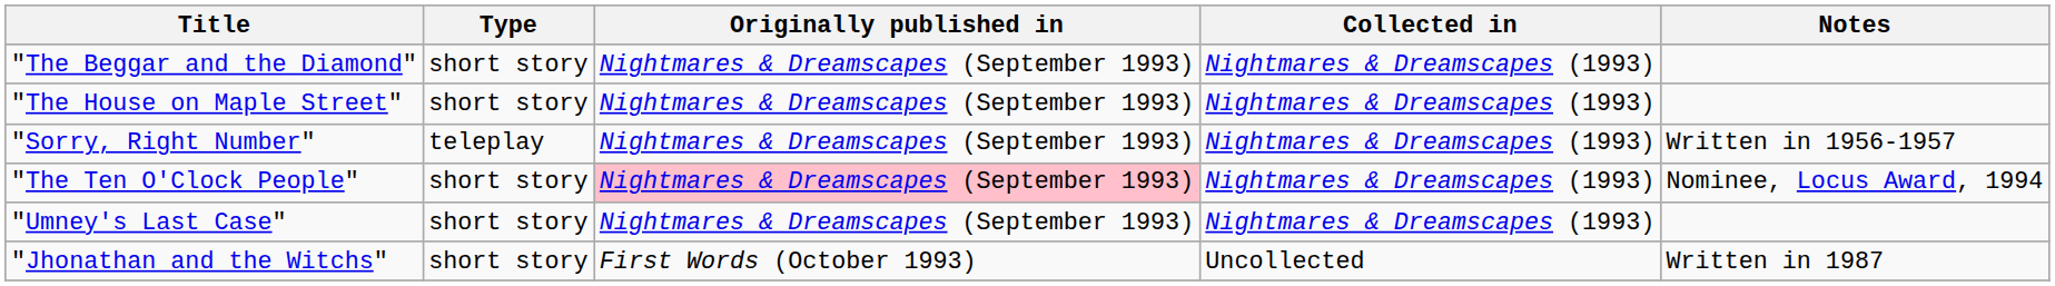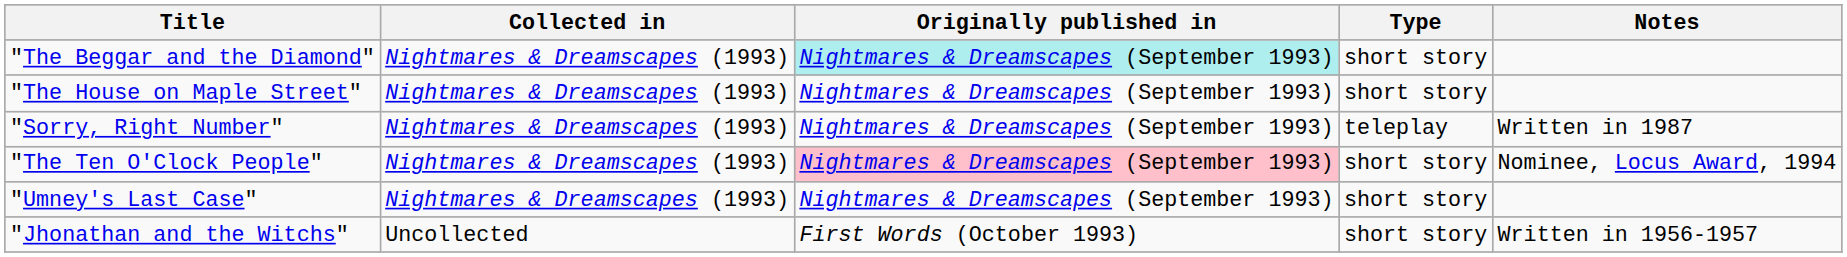 <table class="wikitable">
 <tr>
 <th>Title</th>
+<th>Collected in</th>
+<th>Originally published in</th>
 <th>Type</th>
-<th>Originally published in</th>
-<th>Collected in</th>
 <th>Notes</th>
 </tr>
 <tr>
 <td>"<a href='#'>The Beggar and the Diamond</a>"</td>
+<td><em><a href='#'>Nightmares & Dreamscapes</a></em> (1993)</td>
+<td style="background: paleturquoise;"><em><a href='#'>Nightmares & Dreamscapes</a></em> (September 1993)</td>
 <td>short story</td>
-<td><em><a href='#'>Nightmares & Dreamscapes</a></em> (September 1993)</td>
-<td><em><a href='#'>Nightmares & Dreamscapes</a></em> (1993)</td>
 <td></td>
 </tr>
 <tr>
 <td>"<a href='#'>The House on Maple Street</a>"</td>
+<td><em><a href='#'>Nightmares & Dreamscapes</a></em> (1993)</td>
+<td><em><a href='#'>Nightmares & Dreamscapes</a></em> (September 1993)</td>
 <td>short story</td>
-<td><em><a href='#'>Nightmares & Dreamscapes</a></em> (September 1993)</td>
-<td><em><a href='#'>Nightmares & Dreamscapes</a></em> (1993)</td>
 <td></td>
 </tr>
 <tr>
 <td>"<a href='#'>Sorry, Right Number</a>"</td>
+<td><em><a href='#'>Nightmares & Dreamscapes</a></em> (1993)</td>
+<td><em><a href='#'>Nightmares & Dreamscapes</a></em> (September 1993)</td>
 <td>teleplay</td>
-<td><em><a href='#'>Nightmares & Dreamscapes</a></em> (September 1993)</td>
-<td><em><a href='#'>Nightmares & Dreamscapes</a></em> (1993)</td>
-<td>Written in 1956-1957</td>
+<td>Written in 1987</td>
 </tr>
 <tr>
 <td>"<a href='#'>The Ten O'Clock People</a>"</td>
+<td><em><a href='#'>Nightmares & Dreamscapes</a></em> (1993)</td>
+<td style="background: pink;"><em><a href='#'>Nightmares & Dreamscapes</a></em> (September 1993)</td>
 <td>short story</td>
-<td style="background: pink;"><em><a href='#'>Nightmares & Dreamscapes</a></em> (September 1993)</td>
-<td><em><a href='#'>Nightmares & Dreamscapes</a></em> (1993)</td>
 <td>Nominee, <a href='#'>Locus Award</a>, 1994</td>
 </tr>
 <tr>
 <td>"<a href='#'>Umney's Last Case</a>"</td>
+<td><em><a href='#'>Nightmares & Dreamscapes</a></em> (1993)</td>
+<td><em><a href='#'>Nightmares & Dreamscapes</a></em> (September 1993)</td>
 <td>short story</td>
-<td><em><a href='#'>Nightmares & Dreamscapes</a></em> (September 1993)</td>
-<td><em><a href='#'>Nightmares & Dreamscapes</a></em> (1993)</td>
 <td></td>
 </tr>
 <tr>
 <td>"<a href='#'>Jhonathan and the Witchs</a>"</td>
+<td>Uncollected</td>
+<td><em>First Words</em> (October 1993)</td>
 <td>short story</td>
-<td><em>First Words</em> (October 1993)</td>
-<td>Uncollected</td>
-<td>Written in 1987</td>
+<td>Written in 1956-1957</td>
 </tr>
 </table>
